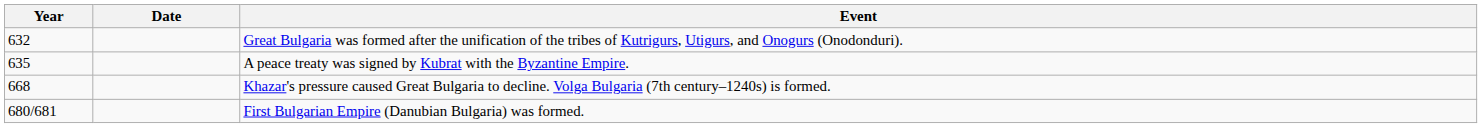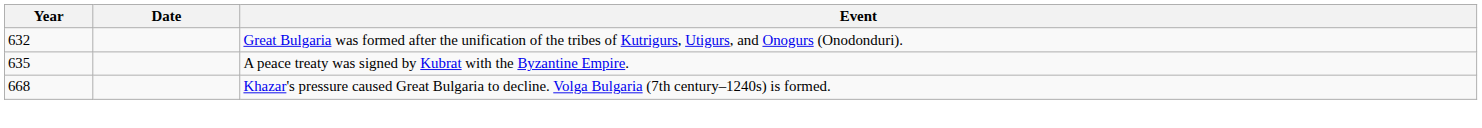 <table class="wikitable" width="100%">
 <tr>
 <th style="width:6%">Year</th>
 <th style="width:10%">Date</th>
 <th>Event</th>
 </tr>
 <tr>
 <td>632</td>
 <td></td>
 <td><a href='#'>Great Bulgaria</a> was formed after the unification of the tribes of <a href='#'>Kutrigurs</a>, <a href='#'>Utigurs</a>, and <a href='#'>Onogurs</a> (Onodonduri).</td>
 </tr>
 <tr>
 <td>635</td>
 <td></td>
 <td>A peace treaty was signed by <a href='#'>Kubrat</a> with the <a href='#'>Byzantine Empire</a>.</td>
 </tr>
 <tr>
 <td>668</td>
 <td></td>
 <td><a href='#'>Khazar</a>'s pressure caused Great Bulgaria to decline. <a href='#'>Volga Bulgaria</a> (7th century–1240s) is formed.</td>
 </tr>
-<tr>
-<td>680/681</td>
-<td></td>
-<td><a href='#'>First Bulgarian Empire</a> (Danubian Bulgaria) was formed.</td>
-</tr>
 </table>
